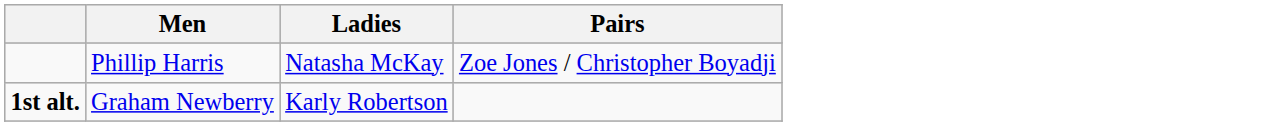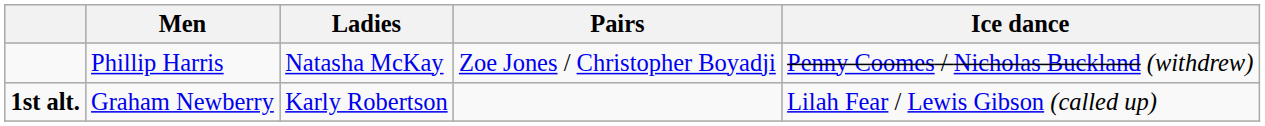 <table class="wikitable">
 <tr>
 <th></th>
 <th>Men</th>
 <th>Ladies</th>
 <th>Pairs</th>
+<th>Ice dance</th>
 </tr>
 <tr>
 <td></td>
 <td><a href='#'>Phillip Harris</a></td>
 <td><a href='#'>Natasha McKay</a></td>
 <td><a href='#'>Zoe Jones</a> / <a href='#'>Christopher Boyadji</a></td>
+<td><s><a href='#'>Penny Coomes</a> / <a href='#'>Nicholas Buckland</a></s> <em>(withdrew)</em></td>
 </tr>
 <tr>
 <td><strong>1st alt.</strong></td>
 <td><a href='#'>Graham Newberry</a></td>
 <td><a href='#'>Karly Robertson</a></td>
 <td></td>
+<td><a href='#'>Lilah Fear</a> / <a href='#'>Lewis Gibson</a> <em>(called up)</em></td>
 </tr>
 </table>
